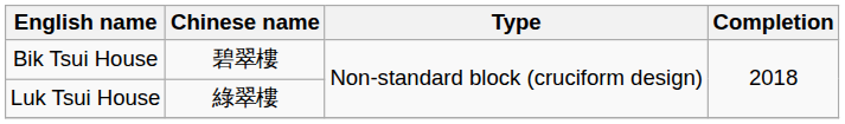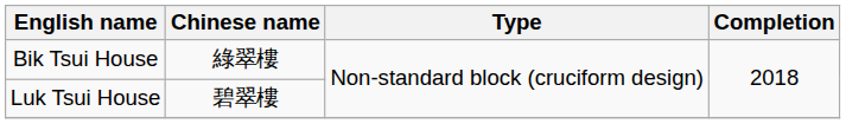 <table class="wikitable" style="text-align: center">
 <tr>
 <th>English name</th>
 <th>Chinese name</th>
 <th>Type</th>
 <th>Completion</th>
 </tr>
 <tr>
 <td>Bik Tsui House</td>
-<td>碧翠樓</td>
+<td>綠翠樓</td>
 <td rowspan="2">Non-standard block (cruciform design)</td>
 <td rowspan="2">2018</td>
 </tr>
 <tr>
 <td>Luk Tsui House</td>
-<td>綠翠樓</td>
+<td>碧翠樓</td>
 </tr>
 <tr>
 </tr>
 </table>
